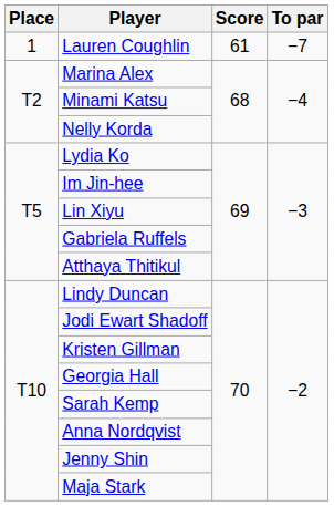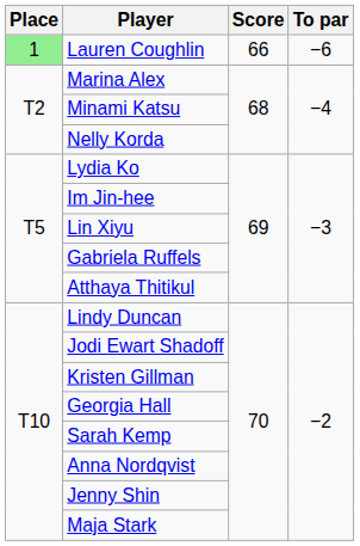 <table class="wikitable">
 <tr>
 <th>Place</th>
 <th>Player</th>
 <th>Score</th>
 <th>To par</th>
 </tr>
 <tr>
-<td align=center>1</td>
+<td align=center style="background: lightgreen;">1</td>
 <td> <a href='#'>Lauren Coughlin</a></td>
-<td align=center>61</td>
-<td align=center>−7</td>
+<td align=center>66</td>
+<td align=center>−6</td>
 </tr>
 <tr>
 <td rowspan=3 align=center>T2</td>
 <td> <a href='#'>Marina Alex</a></td>
 <td rowspan=3 align=center>68</td>
 <td rowspan=3 align=center>−4</td>
 </tr>
 <tr>
 <td> <a href='#'>Minami Katsu</a></td>
 </tr>
 <tr>
 <td> <a href='#'>Nelly Korda</a></td>
 </tr>
 <tr>
 <td rowspan=5 align=center>T5</td>
 <td> <a href='#'>Lydia Ko</a></td>
 <td rowspan=5 align=center>69</td>
 <td rowspan=5 align=center>−3</td>
 </tr>
 <tr>
 <td> <a href='#'>Im Jin-hee</a></td>
 </tr>
 <tr>
 <td> <a href='#'>Lin Xiyu</a></td>
 </tr>
 <tr>
 <td> <a href='#'>Gabriela Ruffels</a></td>
 </tr>
 <tr>
 <td> <a href='#'>Atthaya Thitikul</a></td>
 </tr>
 <tr>
 <td rowspan=8 align=center>T10</td>
 <td> <a href='#'>Lindy Duncan</a></td>
 <td rowspan=8 align=center>70</td>
 <td rowspan=8 align=center>−2</td>
 </tr>
 <tr>
 <td> <a href='#'>Jodi Ewart Shadoff</a></td>
 </tr>
 <tr>
 <td> <a href='#'>Kristen Gillman</a></td>
 </tr>
 <tr>
 <td> <a href='#'>Georgia Hall</a></td>
 </tr>
 <tr>
 <td> <a href='#'>Sarah Kemp</a></td>
 </tr>
 <tr>
 <td> <a href='#'>Anna Nordqvist</a></td>
 </tr>
 <tr>
 <td> <a href='#'>Jenny Shin</a></td>
 </tr>
 <tr>
 <td> <a href='#'>Maja Stark</a></td>
 </tr>
 </table>
